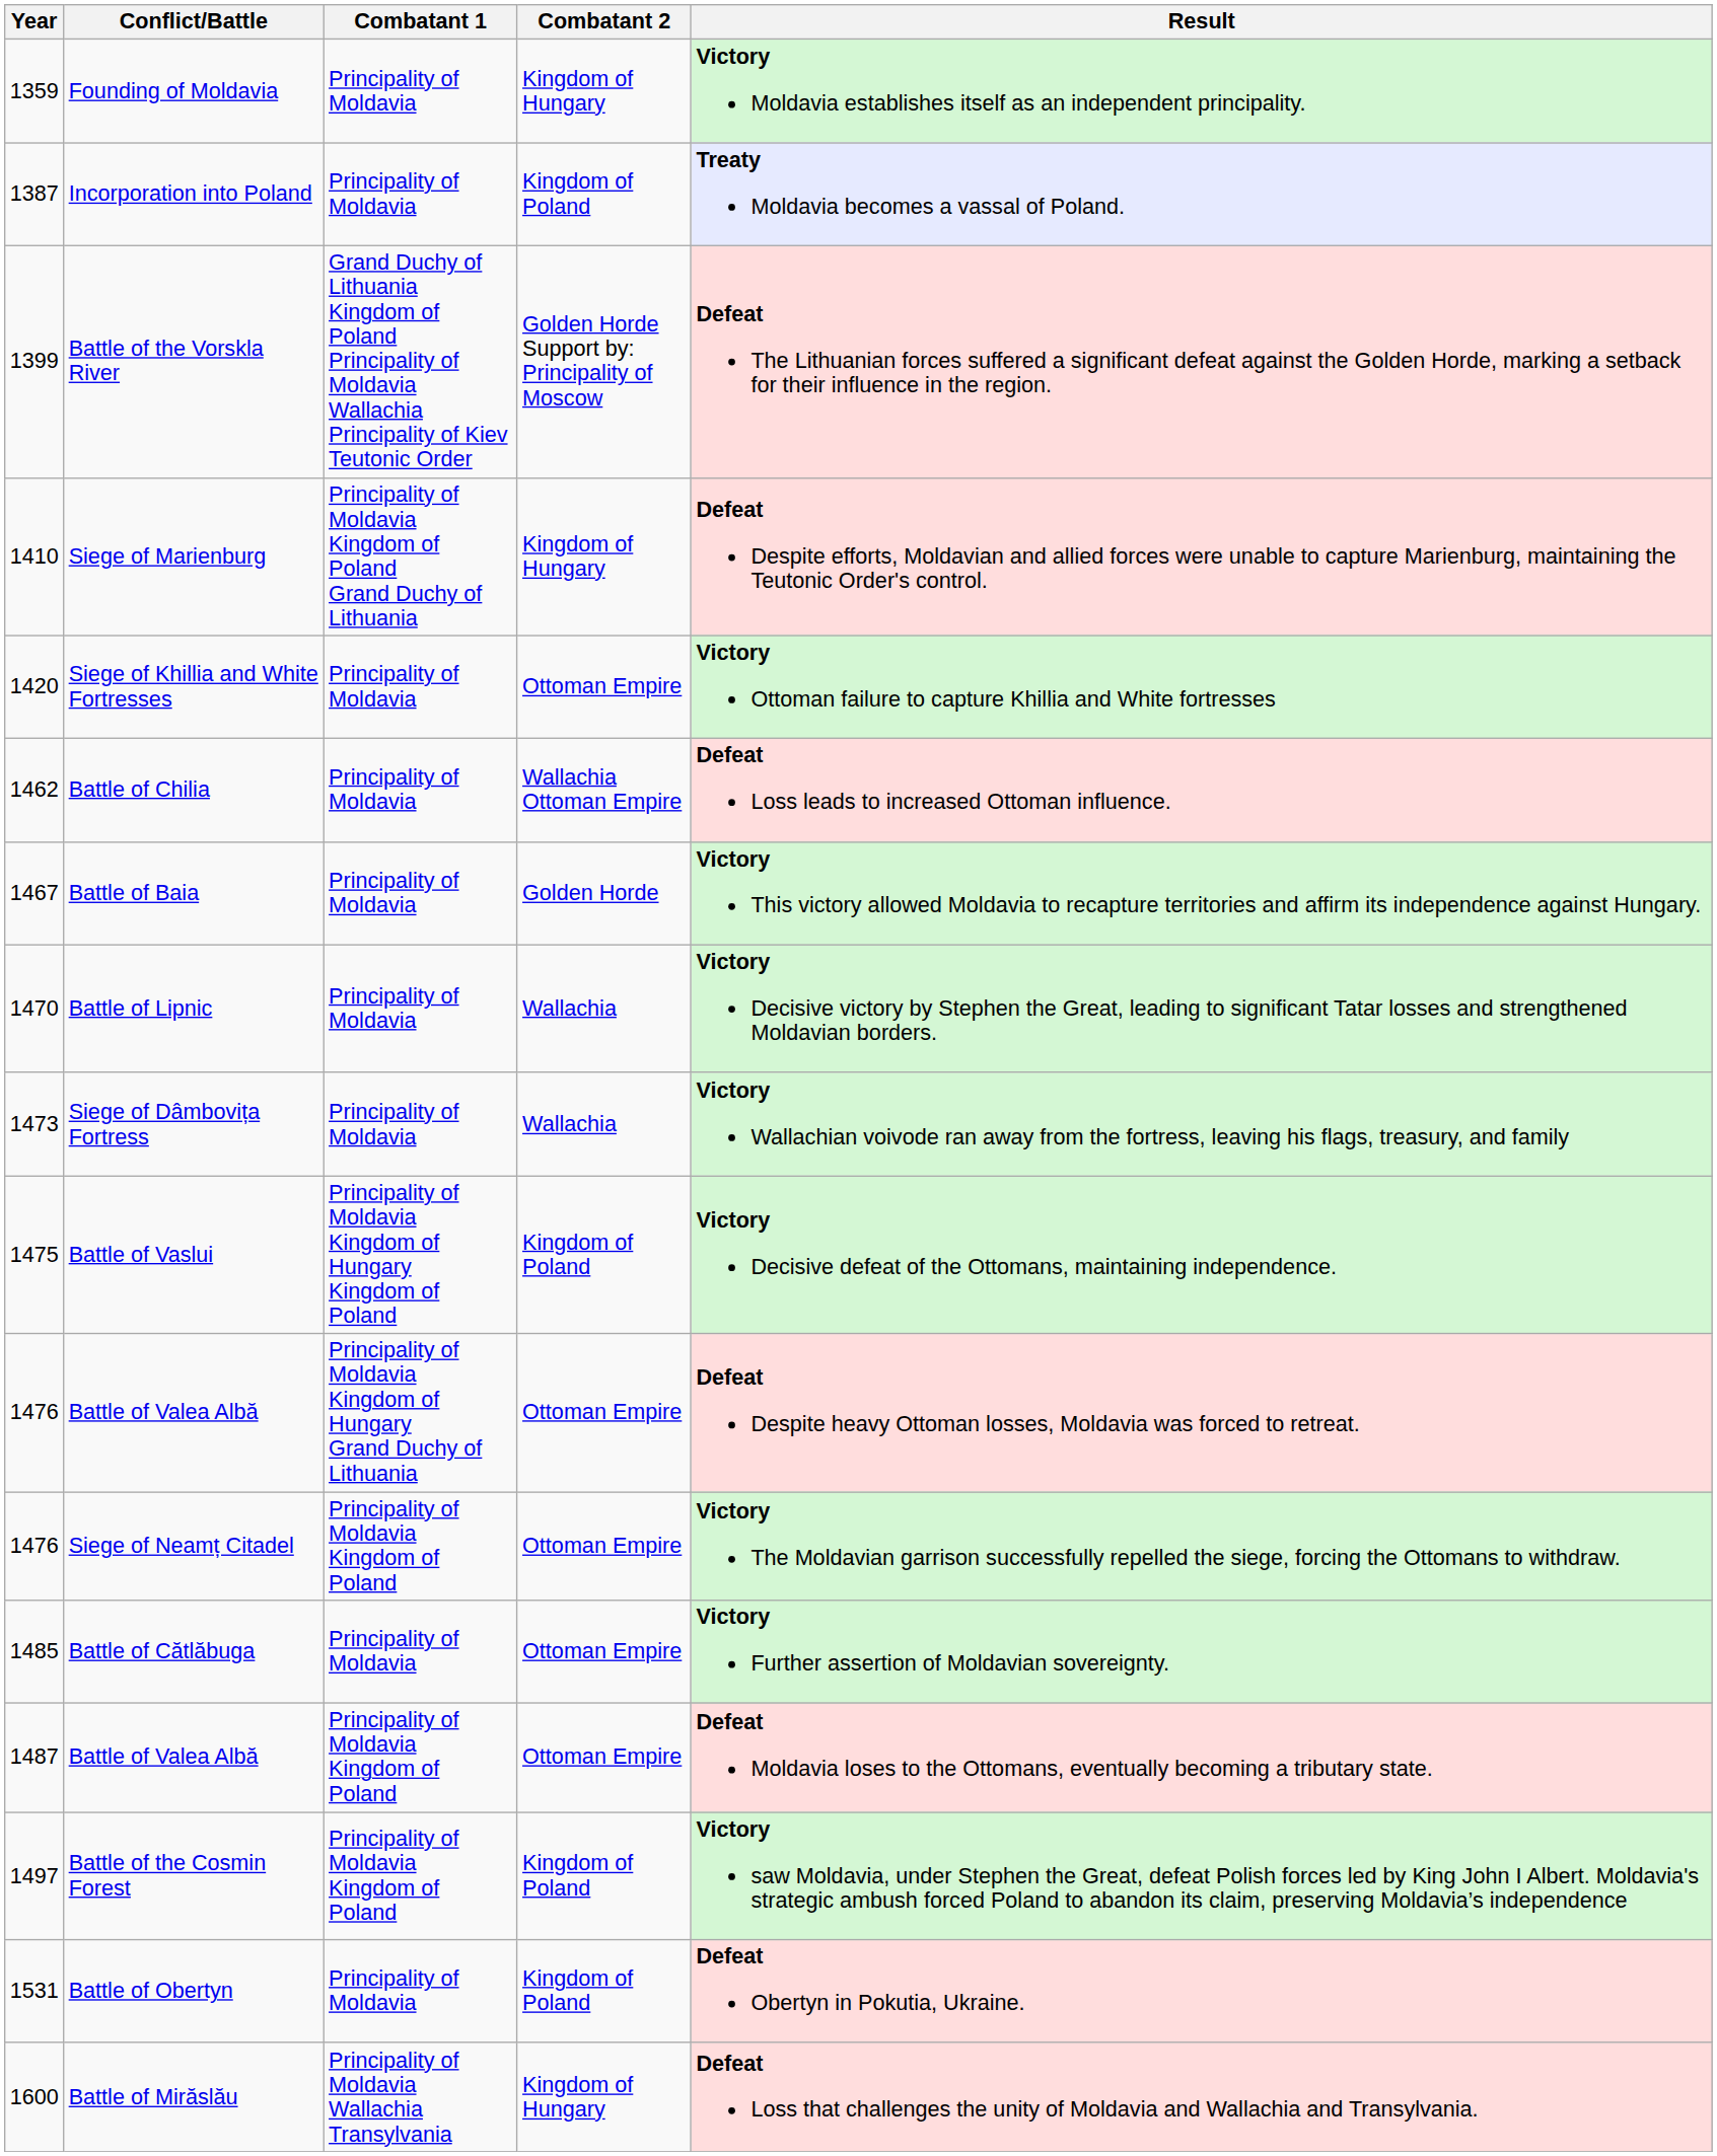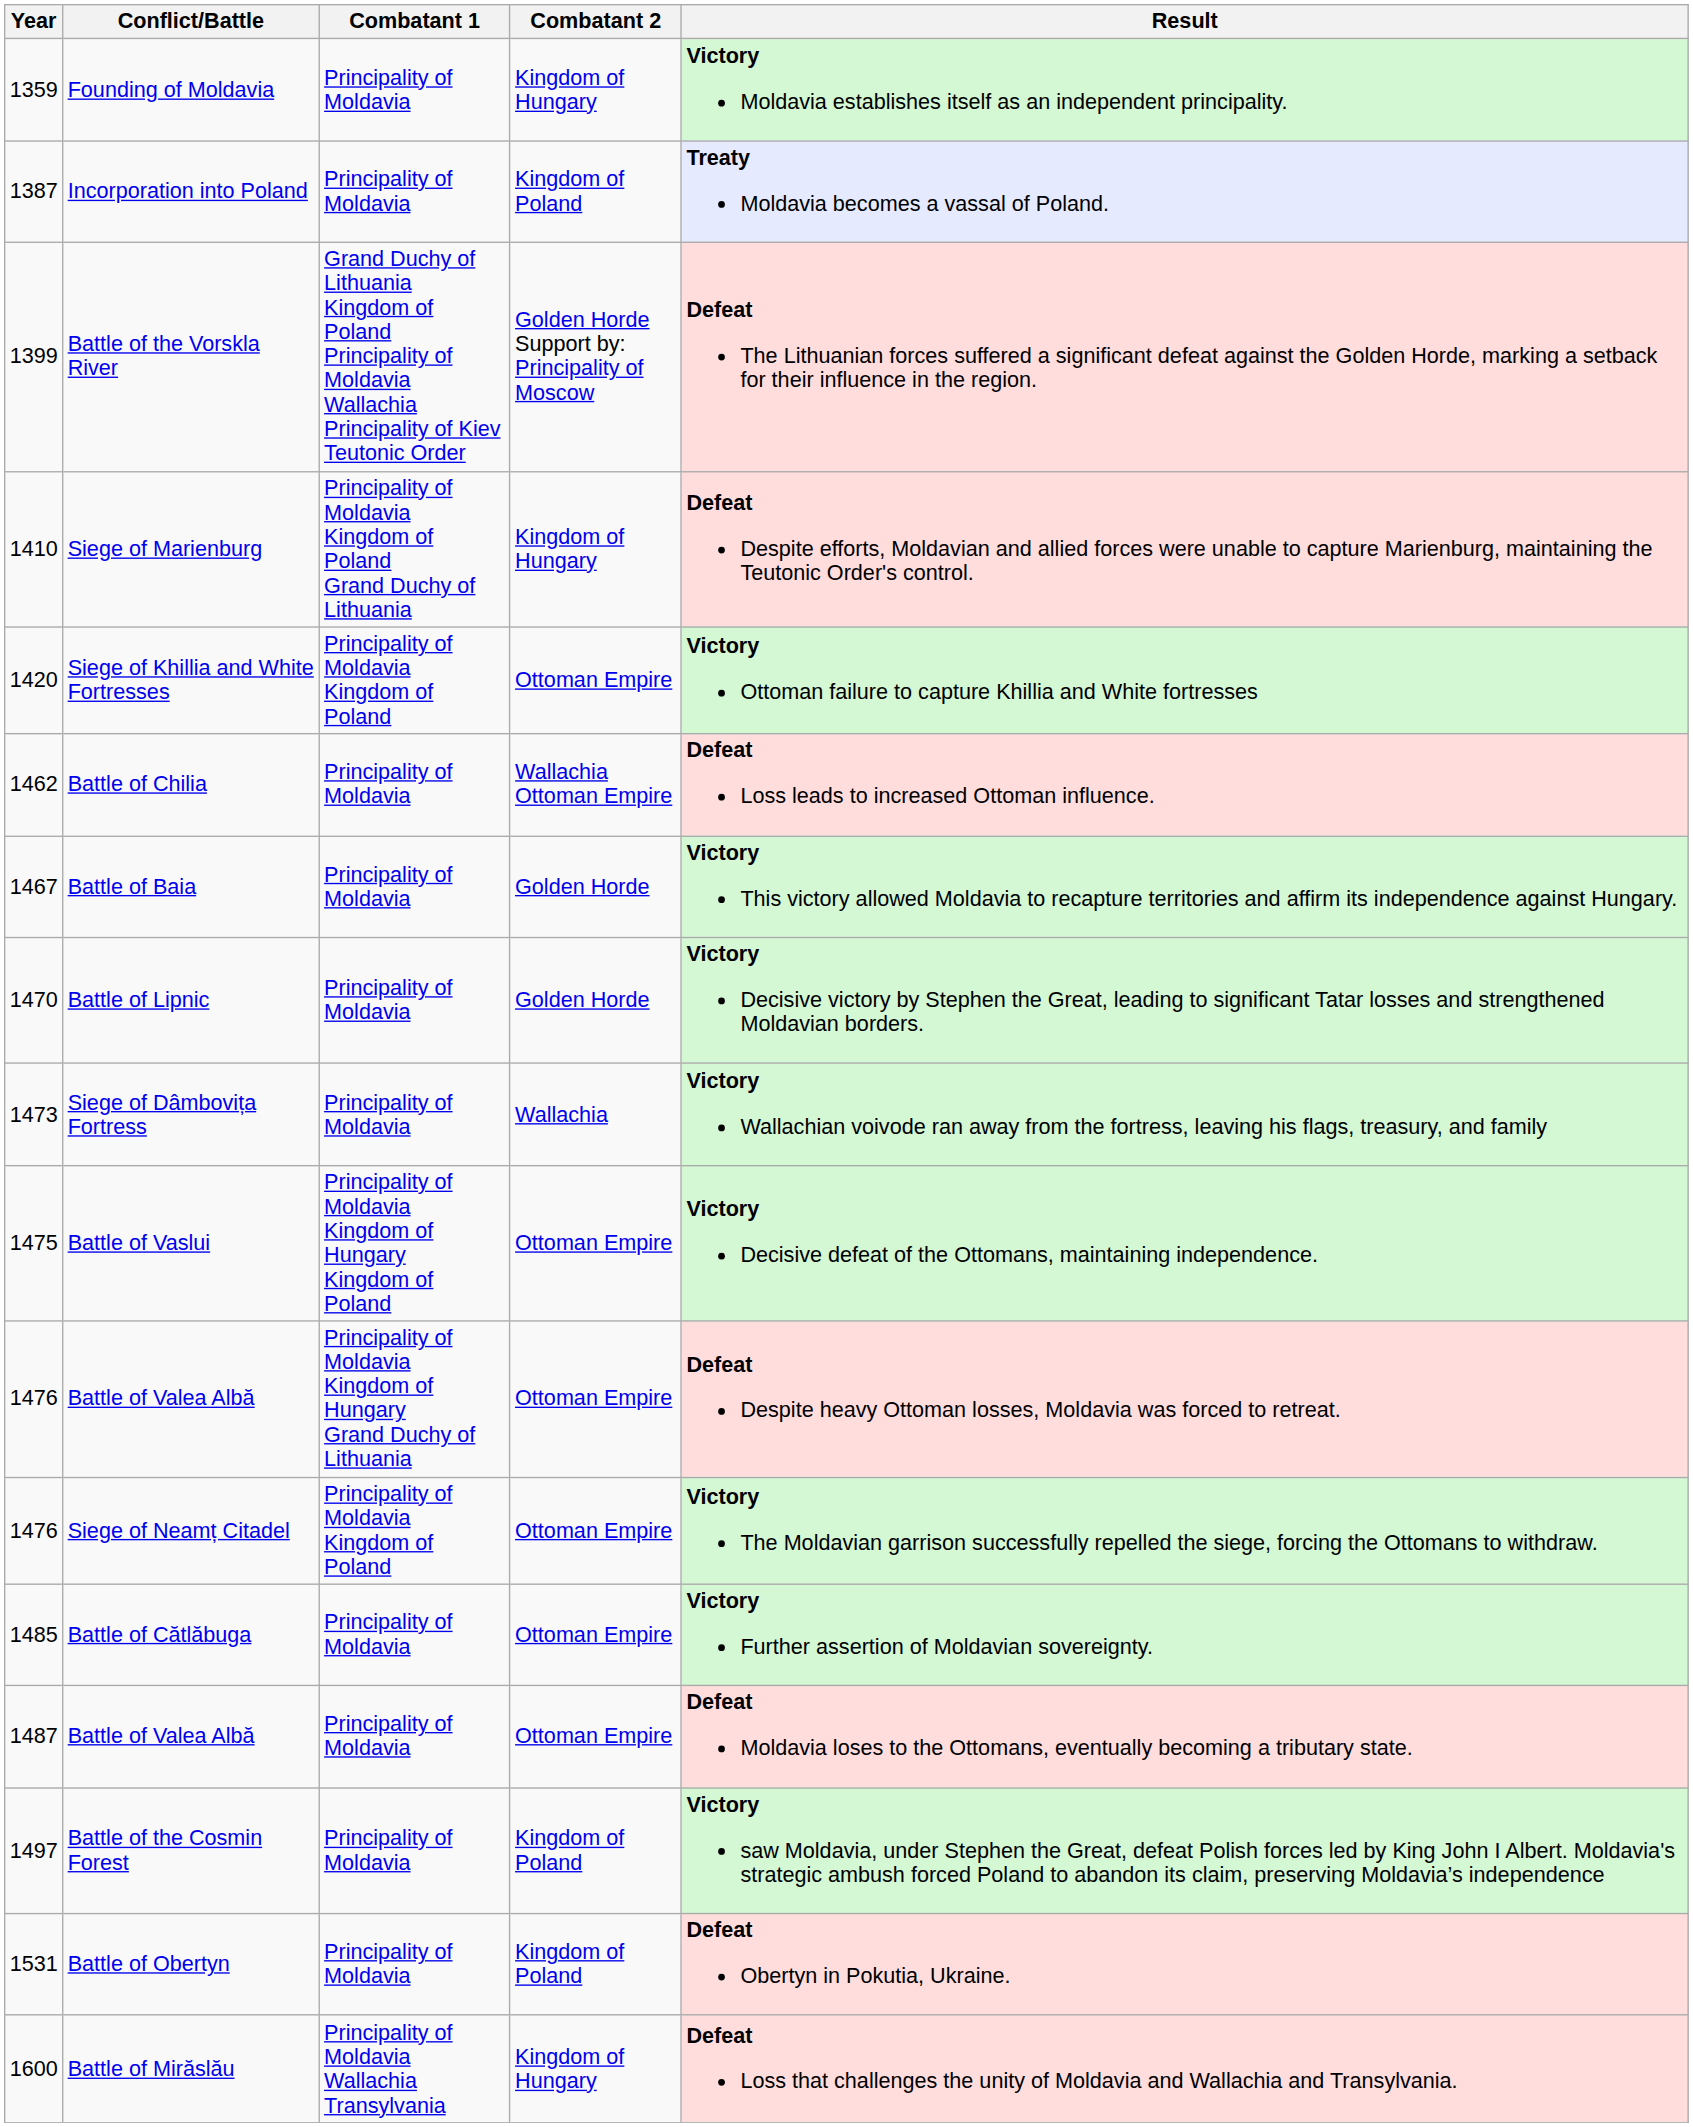 <table class="wikitable">
 <tr>
 <th>Year</th>
 <th>Conflict/Battle</th>
 <th>Combatant 1</th>
 <th>Combatant 2</th>
 <th>Result</th>
 </tr>
 <tr>
 <td>1359</td>
 <td><a href='#'>Founding of Moldavia</a></td>
 <td> <a href='#'>Principality of Moldavia</a></td>
 <td> <a href='#'>Kingdom of Hungary</a></td>
 <td style="background:#D4F7D4"><strong>Victory</strong><br><ul><li>Moldavia establishes itself as an independent principality.</li></ul></td>
 </tr>
 <tr>
 <td>1387</td>
 <td><a href='#'>Incorporation into Poland</a></td>
 <td> <a href='#'>Principality of Moldavia</a></td>
 <td> <a href='#'>Kingdom of Poland</a></td>
 <td style="background:#E6EAFF"><strong>Treaty</strong><br><ul><li>Moldavia becomes a vassal of Poland.</li></ul></td>
 </tr>
 <tr>
 <td>1399</td>
 <td><a href='#'>Battle of the Vorskla River</a></td>
 <td> <a href='#'>Grand Duchy of Lithuania</a><br> <a href='#'>Kingdom of Poland</a><br>  <a href='#'>Principality of Moldavia</a><br> <a href='#'>Wallachia</a><br> <a href='#'>Principality of Kiev</a><br> <a href='#'>Teutonic Order</a></td>
 <td> <a href='#'>Golden Horde</a><br>Support by:<br> <a href='#'>Principality of Moscow</a></td>
 <td style="background:#FFDDDD"><strong>Defeat</strong><br><ul><li>The Lithuanian forces suffered a significant defeat against the Golden Horde, marking a setback for their influence in the region.</li></ul></td>
 </tr>
 <tr>
 <td>1410</td>
 <td><a href='#'>Siege of Marienburg</a></td>
 <td> <a href='#'>Principality of Moldavia</a><br>  <a href='#'>Kingdom of Poland</a><br> <a href='#'>Grand Duchy of Lithuania</a></td>
 <td> <a href='#'>Kingdom of Hungary</a></td>
 <td style="background:#FFDDDD"><strong>Defeat</strong><br><ul><li>Despite efforts, Moldavian and allied forces were unable to capture Marienburg, maintaining the Teutonic Order's control.</li></ul></td>
 </tr>
 <tr>
 <td>1420</td>
 <td><a href='#'>Siege of Khillia and White Fortresses</a></td>
-<td> <a href='#'>Principality of Moldavia</a></td>
+<td> <a href='#'>Principality of Moldavia</a><br> <a href='#'>Kingdom of Poland</a></td>
 <td> <a href='#'>Ottoman Empire</a></td>
 <td style="background:#D4F7D4"><strong>Victory</strong><br><ul><li>Ottoman failure to capture Khillia and White fortresses</li></ul></td>
 </tr>
 <tr>
 <td>1462</td>
 <td><a href='#'>Battle of Chilia</a></td>
 <td> <a href='#'>Principality of Moldavia</a></td>
 <td> <a href='#'>Wallachia</a> <br>  <a href='#'>Ottoman Empire</a></td>
 <td style="background:#FFDDDD"><strong>Defeat</strong><br><ul><li>Loss leads to increased Ottoman influence.</li></ul></td>
 </tr>
 <tr>
 <td>1467</td>
 <td><a href='#'>Battle of Baia </a></td>
 <td> <a href='#'>Principality of Moldavia</a></td>
 <td> <a href='#'>Golden Horde</a></td>
 <td style="background:#D4F7D4"><strong>Victory</strong><br><ul><li>This victory allowed Moldavia to recapture territories and affirm its independence against Hungary.</li></ul></td>
 </tr>
 <tr>
 <td>1470</td>
 <td><a href='#'>Battle of Lipnic</a></td>
 <td> <a href='#'>Principality of Moldavia</a></td>
-<td> <a href='#'>Wallachia</a></td>
+<td> <a href='#'>Golden Horde</a></td>
 <td style="background:#D4F7D4"><strong>Victory</strong><br><ul><li>Decisive victory by Stephen the Great, leading to significant Tatar losses and strengthened Moldavian borders.</li></ul></td>
 </tr>
 <tr>
 <td>1473</td>
 <td><a href='#'>Siege of Dâmbovița Fortress</a></td>
 <td> <a href='#'>Principality of Moldavia</a></td>
 <td> <a href='#'>Wallachia</a></td>
 <td style="background:#D4F7D4"><strong>Victory</strong><br><ul><li>Wallachian voivode ran away from the fortress, leaving his flags, treasury, and family</li></ul></td>
 </tr>
 <tr>
 <td>1475</td>
 <td><a href='#'>Battle of Vaslui</a></td>
 <td> <a href='#'>Principality of Moldavia</a><br> <a href='#'>Kingdom of Hungary</a><br> <a href='#'>Kingdom of Poland</a></td>
-<td> <a href='#'>Kingdom of Poland</a></td>
+<td> <a href='#'>Ottoman Empire</a></td>
 <td style="background:#D4F7D4"><strong>Victory</strong><br><ul><li>Decisive defeat of the Ottomans, maintaining independence.</li></ul></td>
 </tr>
 <tr>
 <td>1476</td>
 <td><a href='#'>Battle of Valea Albă</a></td>
 <td> <a href='#'>Principality of Moldavia</a><br> <a href='#'>Kingdom of Hungary</a><br> <a href='#'>Grand Duchy of Lithuania</a></td>
 <td> <a href='#'>Ottoman Empire</a></td>
 <td style="background:#FFDDDD"><strong>Defeat</strong><br><ul><li>Despite heavy Ottoman losses, Moldavia was forced to retreat.</li></ul></td>
 </tr>
 <tr>
 <td>1476</td>
 <td><a href='#'>Siege of Neamț Citadel</a></td>
 <td> <a href='#'>Principality of Moldavia</a><br> <a href='#'>Kingdom of Poland</a></td>
 <td> <a href='#'>Ottoman Empire</a></td>
 <td style="background:#D4F7D4"><strong>Victory</strong><br><ul><li>The Moldavian garrison successfully repelled the siege, forcing the Ottomans to withdraw.</li></ul></td>
 </tr>
 <tr>
 <td>1485</td>
 <td><a href='#'>Battle of Cătlăbuga</a></td>
 <td> <a href='#'>Principality of Moldavia</a></td>
 <td> <a href='#'>Ottoman Empire</a></td>
 <td style="background:#D4F7D4"><strong>Victory</strong><br><ul><li>Further assertion of Moldavian sovereignty.</li></ul></td>
 </tr>
 <tr>
 <td>1487</td>
 <td><a href='#'>Battle of Valea Albă</a></td>
-<td> <a href='#'>Principality of Moldavia</a><br> <a href='#'>Kingdom of Poland</a></td>
+<td> <a href='#'>Principality of Moldavia</a></td>
 <td> <a href='#'>Ottoman Empire</a></td>
 <td style="background:#FFDDDD"><strong>Defeat</strong><br><ul><li>Moldavia loses to the Ottomans, eventually becoming a tributary state.</li></ul></td>
 </tr>
 <tr>
 <td>1497</td>
 <td><a href='#'>Battle of the Cosmin Forest</a></td>
-<td> <a href='#'>Principality of Moldavia</a><br> <a href='#'>Kingdom of Poland</a></td>
+<td> <a href='#'>Principality of Moldavia</a></td>
 <td> <a href='#'>Kingdom of Poland</a></td>
 <td style="background:#D4F7D4"><strong>Victory</strong><br><ul><li>saw Moldavia, under Stephen the Great, defeat Polish forces led by King John I Albert. Moldavia's strategic ambush forced Poland to abandon its claim, preserving Moldavia’s independence</li></ul></td>
 </tr>
 <tr>
 <td>1531</td>
 <td><a href='#'>Battle of Obertyn</a></td>
 <td> <a href='#'>Principality of Moldavia</a></td>
 <td> <a href='#'>Kingdom of Poland</a></td>
 <td style="background:#FFDDDD"><strong>Defeat</strong><br><ul><li>Obertyn in Pokutia, Ukraine.</li></ul></td>
 </tr>
 <tr>
 <td>1600</td>
 <td><a href='#'>Battle of Mirăslău</a></td>
 <td> <a href='#'>Principality of Moldavia</a><br> <a href='#'>Wallachia</a><br> <a href='#'>Transylvania</a></td>
 <td> <a href='#'>Kingdom of Hungary</a></td>
 <td style="background:#FFDDDD"><strong>Defeat</strong><br><ul><li>Loss that challenges the unity of Moldavia and Wallachia and Transylvania.</li></ul></td>
 </tr>
 </table>
